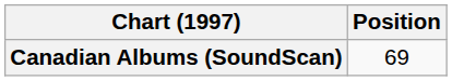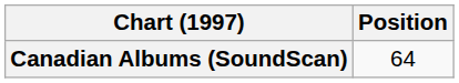 <table class="wikitable plainrowheaders" style="text-align:center">
 <tr>
 <th scope="col">Chart (1997)</th>
 <th scope="col">Position</th>
 </tr>
 <tr>
 <th scope="row">Canadian Albums (SoundScan)</th>
-<td>69</td>
+<td>64</td>
 </tr>
 </table>
